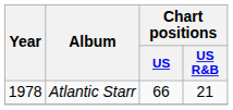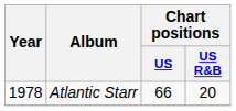 <table class="wikitable" style="text-align:center;">
 <tr>
 <th rowspan="2">Year</th>
 <th rowspan="2">Album</th>
 <th colspan="2">Chart positions</th>
 </tr>
 <tr style="font-size:smaller;">
 <th width="40"><a href='#'>US</a></th>
 <th width="40"><a href='#'>US<br>R&B</a></th>
 </tr>
 <tr>
 <td rowspan="1">1978</td>
 <td align="left"><em>Atlantic Starr</em></td>
 <td>66</td>
-<td>21</td>
+<td>20</td>
 </tr>
 <tr>
 </tr>
 </table>
